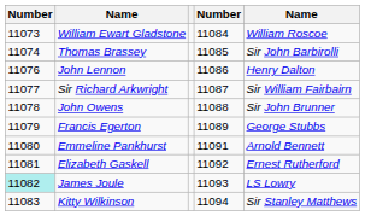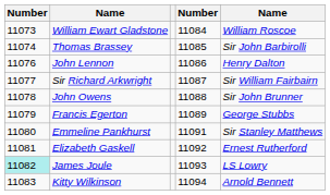 <table class="wikitable">
 <tr>
 <th>Number</th>
 <th>Name</th>
 <th></th>
 <th>Number</th>
 <th>Name</th>
 </tr>
 <tr>
 <td>11073</td>
 <td><em><a href='#'>William Ewart Gladstone</a></em></td>
 <td></td>
 <td>11084</td>
 <td><em><a href='#'>William Roscoe</a></em></td>
 </tr>
 <tr>
 <td>11074</td>
 <td><em><a href='#'>Thomas Brassey</a></em></td>
 <td></td>
 <td>11085</td>
 <td><em>Sir <a href='#'>John Barbirolli</a></em></td>
 </tr>
 <tr>
 <td>11076</td>
 <td><em><a href='#'>John Lennon</a></em></td>
 <td></td>
 <td>11086</td>
 <td><em><a href='#'>Henry Dalton</a></em></td>
 </tr>
 <tr>
 <td>11077</td>
 <td><em>Sir <a href='#'>Richard Arkwright</a></em></td>
 <td></td>
 <td>11087</td>
 <td><em>Sir <a href='#'>William Fairbairn</a></em></td>
 </tr>
 <tr>
 <td>11078</td>
 <td><em><a href='#'>John Owens</a></em></td>
 <td></td>
 <td>11088</td>
 <td><em>Sir <a href='#'>John Brunner</a></em></td>
 </tr>
 <tr>
 <td>11079</td>
 <td><em><a href='#'>Francis Egerton</a></em></td>
 <td></td>
 <td>11089</td>
 <td><em><a href='#'>George Stubbs</a></em></td>
 </tr>
 <tr>
 <td>11080</td>
 <td><em><a href='#'>Emmeline Pankhurst</a></em></td>
 <td></td>
 <td>11091</td>
-<td><em><a href='#'>Arnold Bennett</a></em></td>
+<td><em>Sir <a href='#'>Stanley Matthews</a></em></td>
 </tr>
 <tr>
 <td>11081</td>
 <td><em><a href='#'>Elizabeth Gaskell</a></em></td>
 <td></td>
 <td>11092</td>
 <td><em><a href='#'>Ernest Rutherford</a></em></td>
 </tr>
 <tr>
 <td style="background: paleturquoise;">11082</td>
 <td><em><a href='#'>James Joule</a></em></td>
 <td></td>
 <td>11093</td>
 <td><em><a href='#'>LS Lowry</a></em></td>
 </tr>
 <tr>
 <td>11083</td>
 <td><em><a href='#'>Kitty Wilkinson</a></em></td>
 <td></td>
 <td>11094</td>
-<td><em>Sir <a href='#'>Stanley Matthews</a></em></td>
+<td><em><a href='#'>Arnold Bennett</a></em></td>
 </tr>
 </table>
